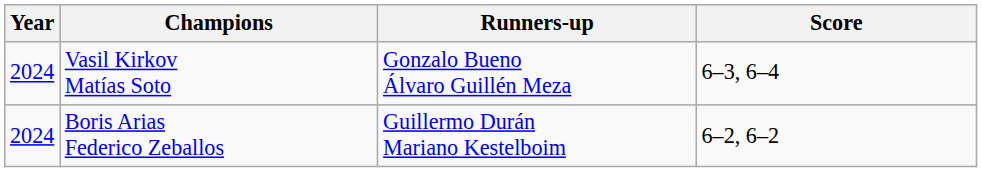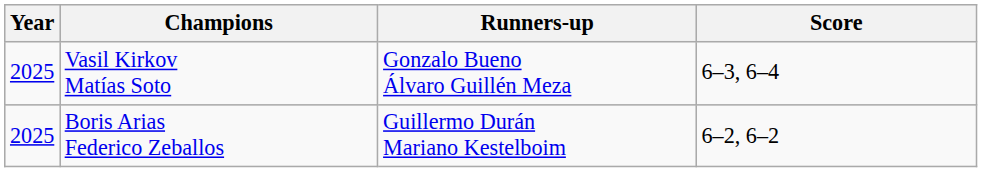 <table class="wikitable" style="font-size:90%">
 <tr>
 <th>Year</th>
 <th width="200">Champions</th>
 <th width="200">Runners-up</th>
 <th width="175">Score</th>
 </tr>
 <tr>
-<td><a href='#'>2024</a></td>
+<td><a href='#'>2025</a></td>
 <td> <a href='#'>Vasil Kirkov</a><br> <a href='#'>Matías Soto</a></td>
 <td> <a href='#'>Gonzalo Bueno</a><br> <a href='#'>Álvaro Guillén Meza</a></td>
 <td>6–3, 6–4</td>
 </tr>
 <tr>
-<td><a href='#'>2024</a></td>
+<td><a href='#'>2025</a></td>
 <td> <a href='#'>Boris Arias</a><br> <a href='#'>Federico Zeballos</a></td>
 <td> <a href='#'>Guillermo Durán</a><br> <a href='#'>Mariano Kestelboim</a></td>
 <td>6–2, 6–2</td>
 </tr>
 </table>
